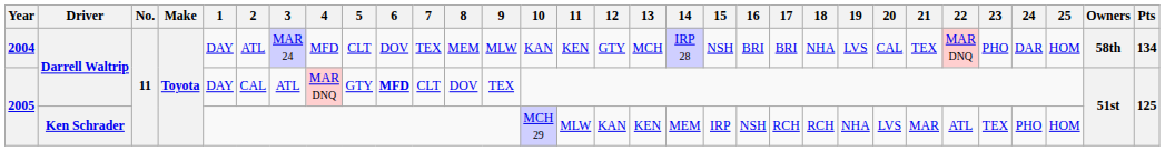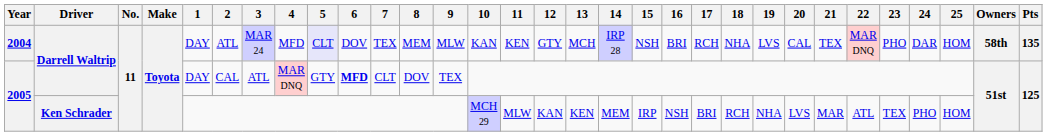 <table class="wikitable" style="text-align:center; font-size:75%">
 <tr>
 <th>Year</th>
 <th>Driver</th>
 <th>No.</th>
 <th>Make</th>
 <th>1</th>
 <th>2</th>
 <th>3</th>
 <th>4</th>
 <th>5</th>
 <th>6</th>
 <th>7</th>
 <th>8</th>
 <th>9</th>
 <th>10</th>
 <th>11</th>
 <th>12</th>
 <th>13</th>
 <th>14</th>
 <th>15</th>
 <th>16</th>
 <th>17</th>
 <th>18</th>
 <th>19</th>
 <th>20</th>
 <th>21</th>
 <th>22</th>
 <th>23</th>
 <th>24</th>
 <th>25</th>
 <th>Owners</th>
 <th>Pts</th>
 </tr>
 <tr>
 <th><a href='#'>2004</a></th>
 <th rowspan=2><a href='#'>Darrell Waltrip</a></th>
 <th rowspan=3>11</th>
 <th rowspan=3><a href='#'>Toyota</a></th>
 <td><a href='#'>DAY</a></td>
 <td><a href='#'>ATL</a></td>
 <td style="background:#CFCFFF;"><a href='#'>MAR</a><br><small>24</small></td>
 <td><a href='#'>MFD</a></td>
-<td><a href='#'>CLT</a></td>
+<td style="background: lavender;"><a href='#'>CLT</a></td>
 <td><a href='#'>DOV</a></td>
 <td><a href='#'>TEX</a></td>
 <td><a href='#'>MEM</a></td>
 <td><a href='#'>MLW</a></td>
 <td><a href='#'>KAN</a></td>
 <td><a href='#'>KEN</a></td>
 <td><a href='#'>GTY</a></td>
 <td><a href='#'>MCH</a></td>
 <td style="background:#CFCFFF;"><a href='#'>IRP</a><br><small>28</small></td>
 <td><a href='#'>NSH</a></td>
 <td><a href='#'>BRI</a></td>
-<td><a href='#'>BRI</a></td>
+<td><a href='#'>RCH</a></td>
 <td><a href='#'>NHA</a></td>
 <td><a href='#'>LVS</a></td>
 <td><a href='#'>CAL</a></td>
 <td><a href='#'>TEX</a></td>
 <td style="background:#FFCFCF;"><a href='#'>MAR</a><br><small>DNQ</small></td>
 <td><a href='#'>PHO</a></td>
 <td><a href='#'>DAR</a></td>
 <td><a href='#'>HOM</a></td>
 <th>58th</th>
-<th>134</th>
+<th>135</th>
 </tr>
 <tr>
 <th rowspan=2><a href='#'>2005</a></th>
 <td><a href='#'>DAY</a></td>
 <td><a href='#'>CAL</a></td>
 <td><a href='#'>ATL</a></td>
 <td style="background:#FFCFCF;"><a href='#'>MAR</a><br><small>DNQ</small></td>
 <td><a href='#'>GTY</a></td>
 <td><strong><a href='#'>MFD</a></strong></td>
 <td><a href='#'>CLT</a></td>
 <td><a href='#'>DOV</a></td>
 <td><a href='#'>TEX</a></td>
 <td colspan=16></td>
 <th rowspan=2>51st</th>
 <th rowspan=2>125</th>
 </tr>
 <tr>
 <th><a href='#'>Ken Schrader</a></th>
 <td colspan=9></td>
 <td style="background:#CFCFFF;"><a href='#'>MCH</a><br><small>29</small></td>
 <td><a href='#'>MLW</a></td>
 <td><a href='#'>KAN</a></td>
 <td><a href='#'>KEN</a></td>
 <td><a href='#'>MEM</a></td>
 <td><a href='#'>IRP</a></td>
 <td><a href='#'>NSH</a></td>
-<td><a href='#'>RCH</a></td>
+<td><a href='#'>BRI</a></td>
 <td><a href='#'>RCH</a></td>
 <td><a href='#'>NHA</a></td>
 <td><a href='#'>LVS</a></td>
 <td><a href='#'>MAR</a></td>
 <td><a href='#'>ATL</a></td>
 <td><a href='#'>TEX</a></td>
 <td><a href='#'>PHO</a></td>
 <td><a href='#'>HOM</a></td>
 </tr>
 </table>
